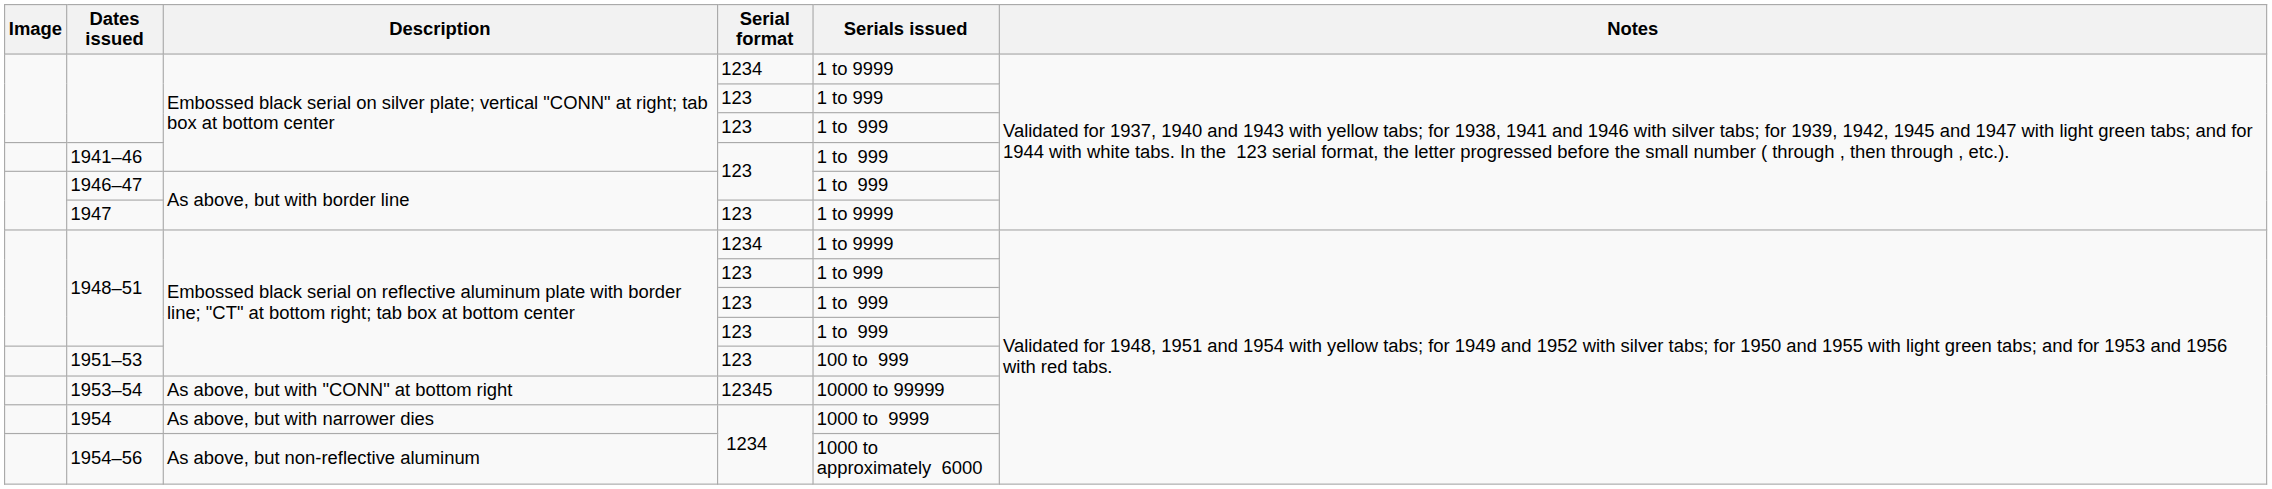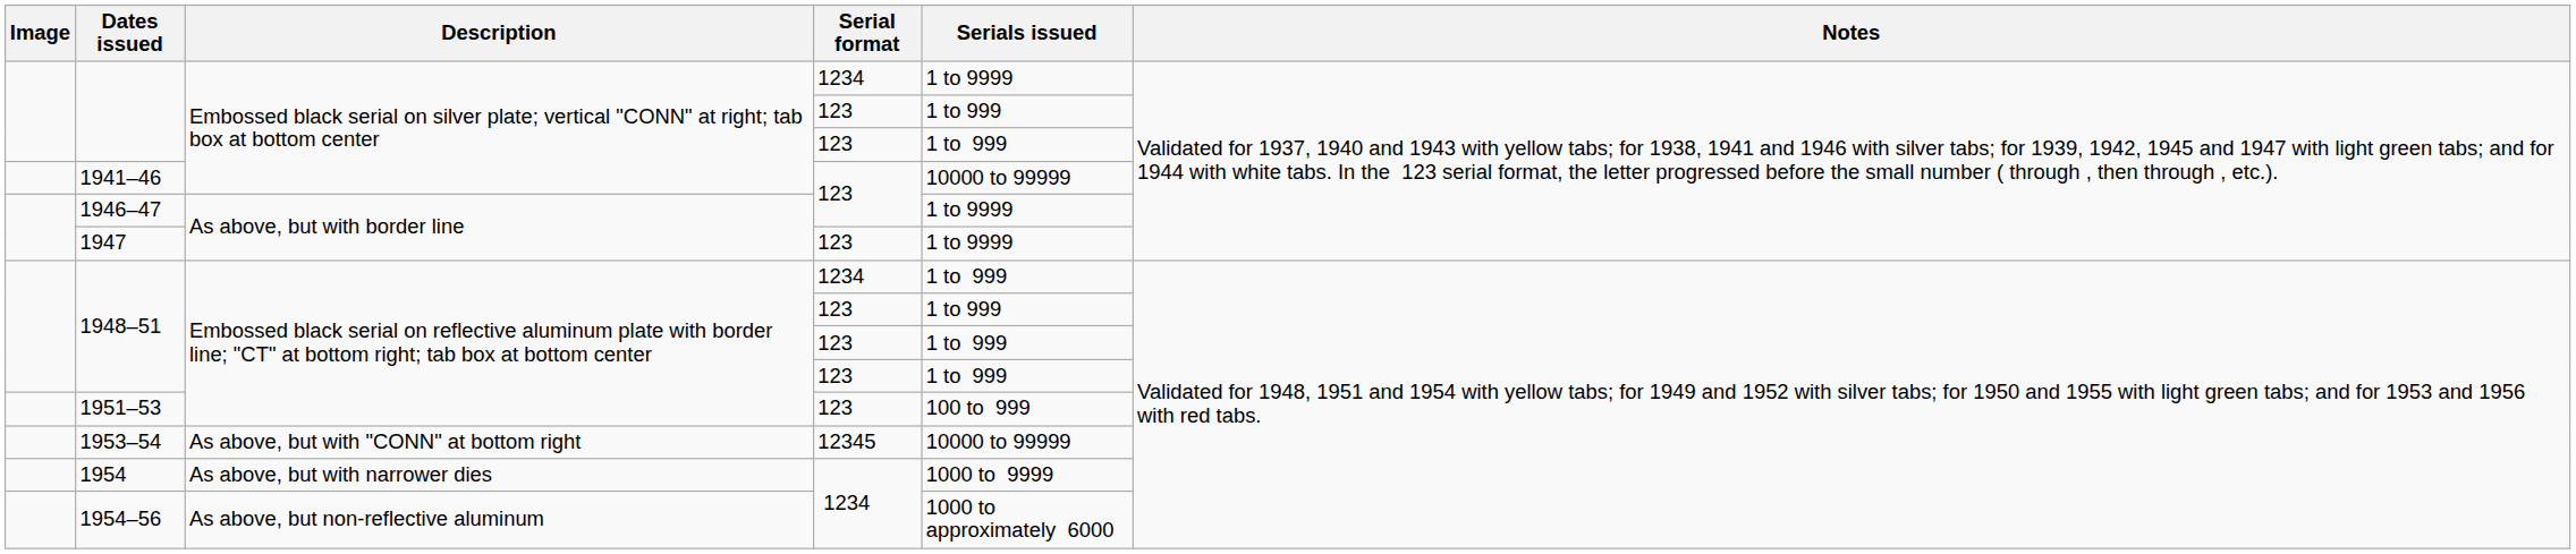 <table class="wikitable">
 <tr>
 <th>Image</th>
 <th>Dates issued</th>
 <th>Description</th>
 <th>Serial format</th>
 <th>Serials issued</th>
 <th>Notes</th>
 </tr>
 <tr>
 <td rowspan="3"></td>
 <td rowspan="3"></td>
 <td rowspan="4">Embossed black serial on silver plate; vertical "CONN" at right; tab box at bottom center</td>
 <td>1234</td>
 <td>1 to 9999</td>
 <td rowspan="6">Validated for 1937, 1940 and 1943 with yellow tabs; for 1938, 1941 and 1946 with silver tabs; for 1939, 1942, 1945 and 1947 with light green tabs; and for 1944 with white tabs. In the  123 serial format, the letter progressed before the small number ( through , then  through , etc.).</td>
 </tr>
 <tr>
 <td> 123</td>
 <td> 1 to  999</td>
 </tr>
 <tr>
 <td> 123</td>
 <td> 1 to  999</td>
 </tr>
 <tr>
 <td></td>
 <td>1941–46</td>
 <td rowspan="2"> 123</td>
-<td> 1 to  999</td>
+<td>10000 to 99999</td>
 </tr>
 <tr>
 <td rowspan="2"></td>
 <td>1946–47</td>
 <td rowspan="2">As above, but with border line</td>
-<td> 1 to  999</td>
+<td>1 to 9999</td>
 </tr>
 <tr>
 <td>1947</td>
 <td> 123</td>
 <td>1 to 9999</td>
 </tr>
 <tr>
 <td rowspan="4"></td>
 <td rowspan="4">1948–51</td>
 <td rowspan="5">Embossed black serial on reflective aluminum plate with border line; "CT" at bottom right; tab box at bottom center</td>
 <td>1234</td>
-<td>1 to 9999</td>
+<td> 1 to  999</td>
 <td rowspan="8">Validated for 1948, 1951 and 1954 with yellow tabs; for 1949 and 1952 with silver tabs; for 1950 and 1955 with light green tabs; and for 1953 and 1956 with red tabs.</td>
 </tr>
 <tr>
 <td> 123</td>
 <td> 1 to  999</td>
 </tr>
 <tr>
 <td> 123</td>
 <td> 1 to  999</td>
 </tr>
 <tr>
 <td> 123</td>
 <td> 1 to  999</td>
 </tr>
 <tr>
 <td></td>
 <td>1951–53</td>
 <td> 123</td>
 <td> 100 to  999</td>
 </tr>
 <tr>
 <td></td>
 <td>1953–54</td>
 <td>As above, but with "CONN" at bottom right</td>
 <td>12345</td>
 <td>10000 to 99999</td>
 </tr>
 <tr>
 <td></td>
 <td>1954</td>
 <td>As above, but with narrower dies</td>
 <td rowspan="2"> 1234</td>
 <td> 1000 to  9999</td>
 </tr>
 <tr>
 <td></td>
 <td>1954–56</td>
 <td>As above, but non-reflective aluminum</td>
 <td> 1000 to approximately  6000</td>
 </tr>
 </table>
